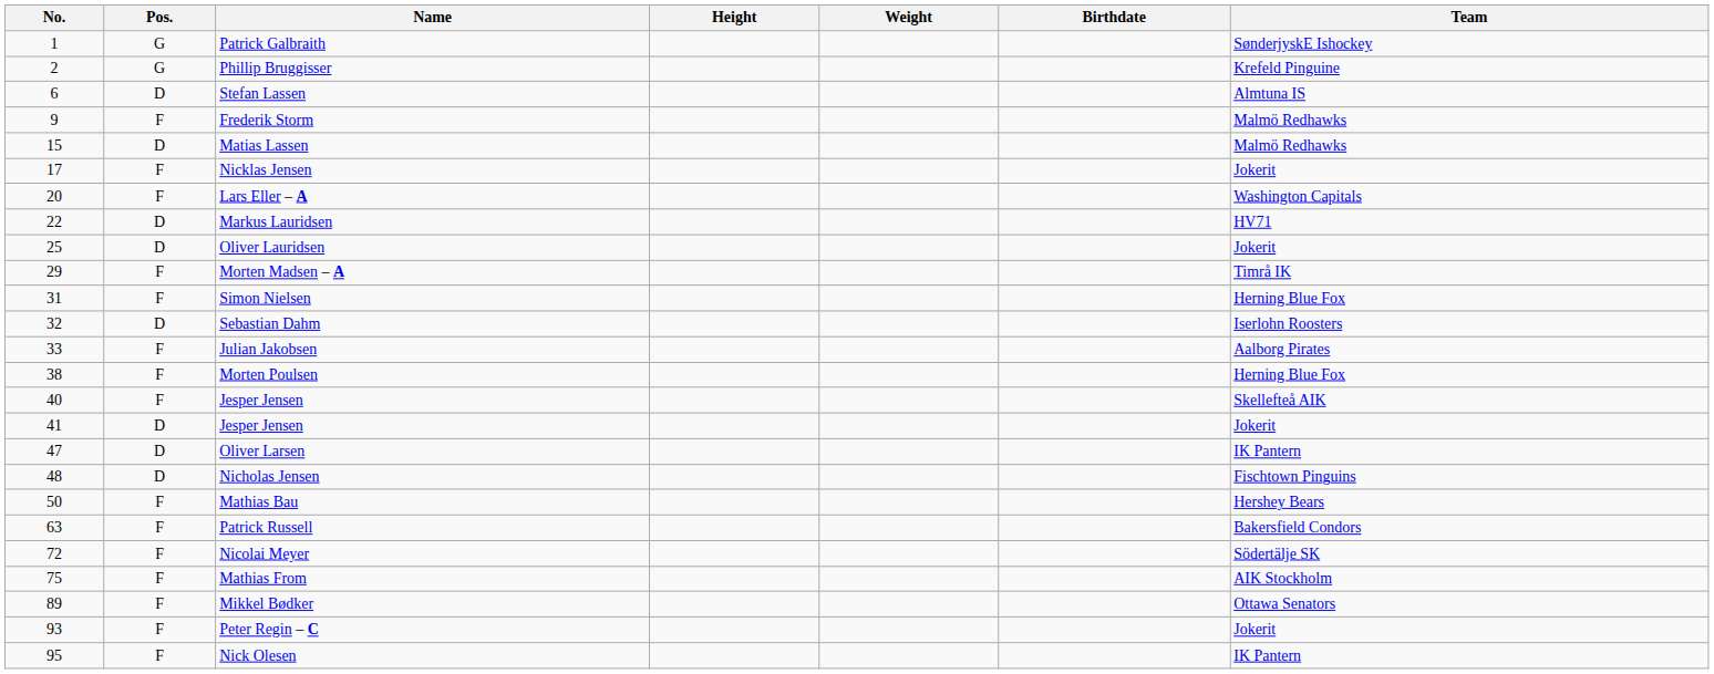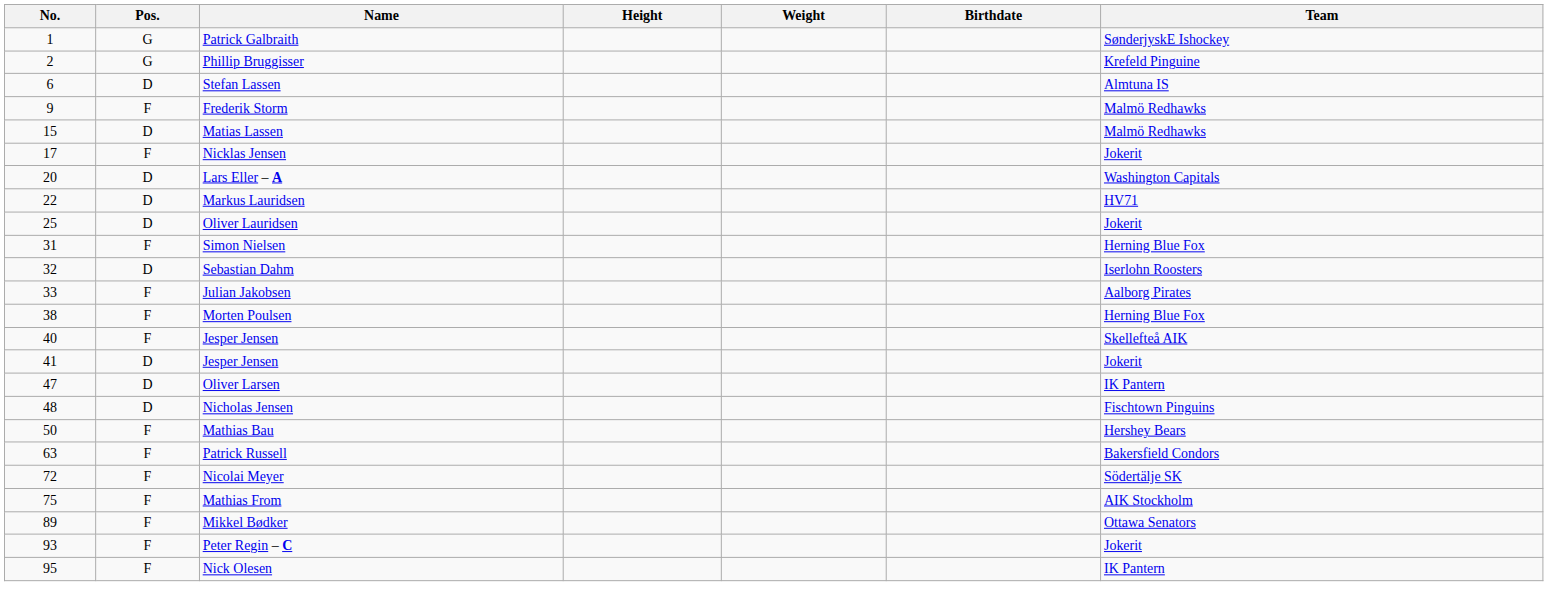 <table width="80%" class="wikitable sortable" style="font-size: 90%; text-align: center">
 <tr>
 <th>No.</th>
 <th>Pos.</th>
 <th>Name</th>
 <th>Height</th>
 <th>Weight</th>
 <th>Birthdate</th>
 <th>Team</th>
 </tr>
 <tr>
 <td>1</td>
 <td>G</td>
 <td align=left><a href='#'>Patrick Galbraith</a></td>
 <td></td>
 <td></td>
 <td></td>
 <td style="text-align:left;"> <a href='#'>SønderjyskE Ishockey</a></td>
 </tr>
 <tr>
 <td>2</td>
 <td>G</td>
 <td align=left><a href='#'>Phillip Bruggisser</a></td>
 <td></td>
 <td></td>
 <td></td>
 <td style="text-align:left;"> <a href='#'>Krefeld Pinguine</a></td>
 </tr>
 <tr>
 <td>6</td>
 <td>D</td>
 <td align=left><a href='#'>Stefan Lassen</a></td>
 <td></td>
 <td></td>
 <td></td>
 <td style="text-align:left;"> <a href='#'>Almtuna IS</a></td>
 </tr>
 <tr>
 <td>9</td>
 <td>F</td>
 <td align=left><a href='#'>Frederik Storm</a></td>
 <td></td>
 <td></td>
 <td></td>
 <td style="text-align:left;"> <a href='#'>Malmö Redhawks</a></td>
 </tr>
 <tr>
 <td>15</td>
 <td>D</td>
 <td align=left><a href='#'>Matias Lassen</a></td>
 <td></td>
 <td></td>
 <td></td>
 <td style="text-align:left;"> <a href='#'>Malmö Redhawks</a></td>
 </tr>
 <tr>
 <td>17</td>
 <td>F</td>
 <td align=left><a href='#'>Nicklas Jensen</a></td>
 <td></td>
 <td></td>
 <td></td>
 <td style="text-align:left;"> <a href='#'>Jokerit</a></td>
 </tr>
 <tr>
 <td>20</td>
-<td>F</td>
+<td>D</td>
 <td align=left><a href='#'>Lars Eller</a> – <strong><a href='#'>A</a></strong></td>
 <td></td>
 <td></td>
 <td></td>
 <td style="text-align:left;"> <a href='#'>Washington Capitals</a></td>
 </tr>
 <tr>
 <td>22</td>
 <td>D</td>
 <td align=left><a href='#'>Markus Lauridsen</a></td>
 <td></td>
 <td></td>
 <td></td>
 <td style="text-align:left;"> <a href='#'>HV71</a></td>
 </tr>
 <tr>
 <td>25</td>
 <td>D</td>
 <td align=left><a href='#'>Oliver Lauridsen</a></td>
 <td></td>
 <td></td>
 <td></td>
 <td style="text-align:left;"> <a href='#'>Jokerit</a></td>
-</tr>
-<tr>
-<td>29</td>
-<td>F</td>
-<td align=left><a href='#'>Morten Madsen</a> – <strong><a href='#'>A</a></strong></td>
-<td></td>
-<td></td>
-<td></td>
-<td style="text-align:left;"> <a href='#'>Timrå IK</a></td>
 </tr>
 <tr>
 <td>31</td>
 <td>F</td>
 <td align=left><a href='#'>Simon Nielsen</a></td>
 <td></td>
 <td></td>
 <td></td>
 <td style="text-align:left;"> <a href='#'>Herning Blue Fox</a></td>
 </tr>
 <tr>
 <td>32</td>
 <td>D</td>
 <td align=left><a href='#'>Sebastian Dahm</a></td>
 <td></td>
 <td></td>
 <td></td>
 <td style="text-align:left;"> <a href='#'>Iserlohn Roosters</a></td>
 </tr>
 <tr>
 <td>33</td>
 <td>F</td>
 <td align=left><a href='#'>Julian Jakobsen</a></td>
 <td></td>
 <td></td>
 <td></td>
 <td style="text-align:left;"> <a href='#'>Aalborg Pirates</a></td>
 </tr>
 <tr>
 <td>38</td>
 <td>F</td>
 <td align=left><a href='#'>Morten Poulsen</a></td>
 <td></td>
 <td></td>
 <td></td>
 <td style="text-align:left;"> <a href='#'>Herning Blue Fox</a></td>
 </tr>
 <tr>
 <td>40</td>
 <td>F</td>
 <td align=left><a href='#'>Jesper Jensen</a></td>
 <td></td>
 <td></td>
 <td></td>
 <td style="text-align:left;"> <a href='#'>Skellefteå AIK</a></td>
 </tr>
 <tr>
 <td>41</td>
 <td>D</td>
 <td align=left><a href='#'>Jesper Jensen</a></td>
 <td></td>
 <td></td>
 <td></td>
 <td style="text-align:left;"> <a href='#'>Jokerit</a></td>
 </tr>
 <tr>
 <td>47</td>
 <td>D</td>
 <td align=left><a href='#'>Oliver Larsen</a></td>
 <td></td>
 <td></td>
 <td></td>
 <td style="text-align:left;"> <a href='#'>IK Pantern</a></td>
 </tr>
 <tr>
 <td>48</td>
 <td>D</td>
 <td align=left><a href='#'>Nicholas Jensen</a></td>
 <td></td>
 <td></td>
 <td></td>
 <td style="text-align:left;"> <a href='#'>Fischtown Pinguins</a></td>
 </tr>
 <tr>
 <td>50</td>
 <td>F</td>
 <td align=left><a href='#'>Mathias Bau</a></td>
 <td></td>
 <td></td>
 <td></td>
 <td style="text-align:left;"> <a href='#'>Hershey Bears</a></td>
 </tr>
 <tr>
 <td>63</td>
 <td>F</td>
 <td align=left><a href='#'>Patrick Russell</a></td>
 <td></td>
 <td></td>
 <td></td>
 <td style="text-align:left;"> <a href='#'>Bakersfield Condors</a></td>
 </tr>
 <tr>
 <td>72</td>
 <td>F</td>
 <td align=left><a href='#'>Nicolai Meyer</a></td>
 <td></td>
 <td></td>
 <td></td>
 <td style="text-align:left;"> <a href='#'>Södertälje SK</a></td>
 </tr>
 <tr>
 <td>75</td>
 <td>F</td>
 <td align=left><a href='#'>Mathias From</a></td>
 <td></td>
 <td></td>
 <td></td>
 <td style="text-align:left;"> <a href='#'>AIK Stockholm</a></td>
 </tr>
 <tr>
 <td>89</td>
 <td>F</td>
 <td align=left><a href='#'>Mikkel Bødker</a></td>
 <td></td>
 <td></td>
 <td></td>
 <td style="text-align:left;"> <a href='#'>Ottawa Senators</a></td>
 </tr>
 <tr>
 <td>93</td>
 <td>F</td>
 <td align=left><a href='#'>Peter Regin</a> – <strong><a href='#'>C</a></strong></td>
 <td></td>
 <td></td>
 <td></td>
 <td style="text-align:left;"> <a href='#'>Jokerit</a></td>
 </tr>
 <tr>
 <td>95</td>
 <td>F</td>
 <td align=left><a href='#'>Nick Olesen</a></td>
 <td></td>
 <td></td>
 <td></td>
 <td style="text-align:left;"> <a href='#'>IK Pantern</a></td>
 </tr>
 </table>
